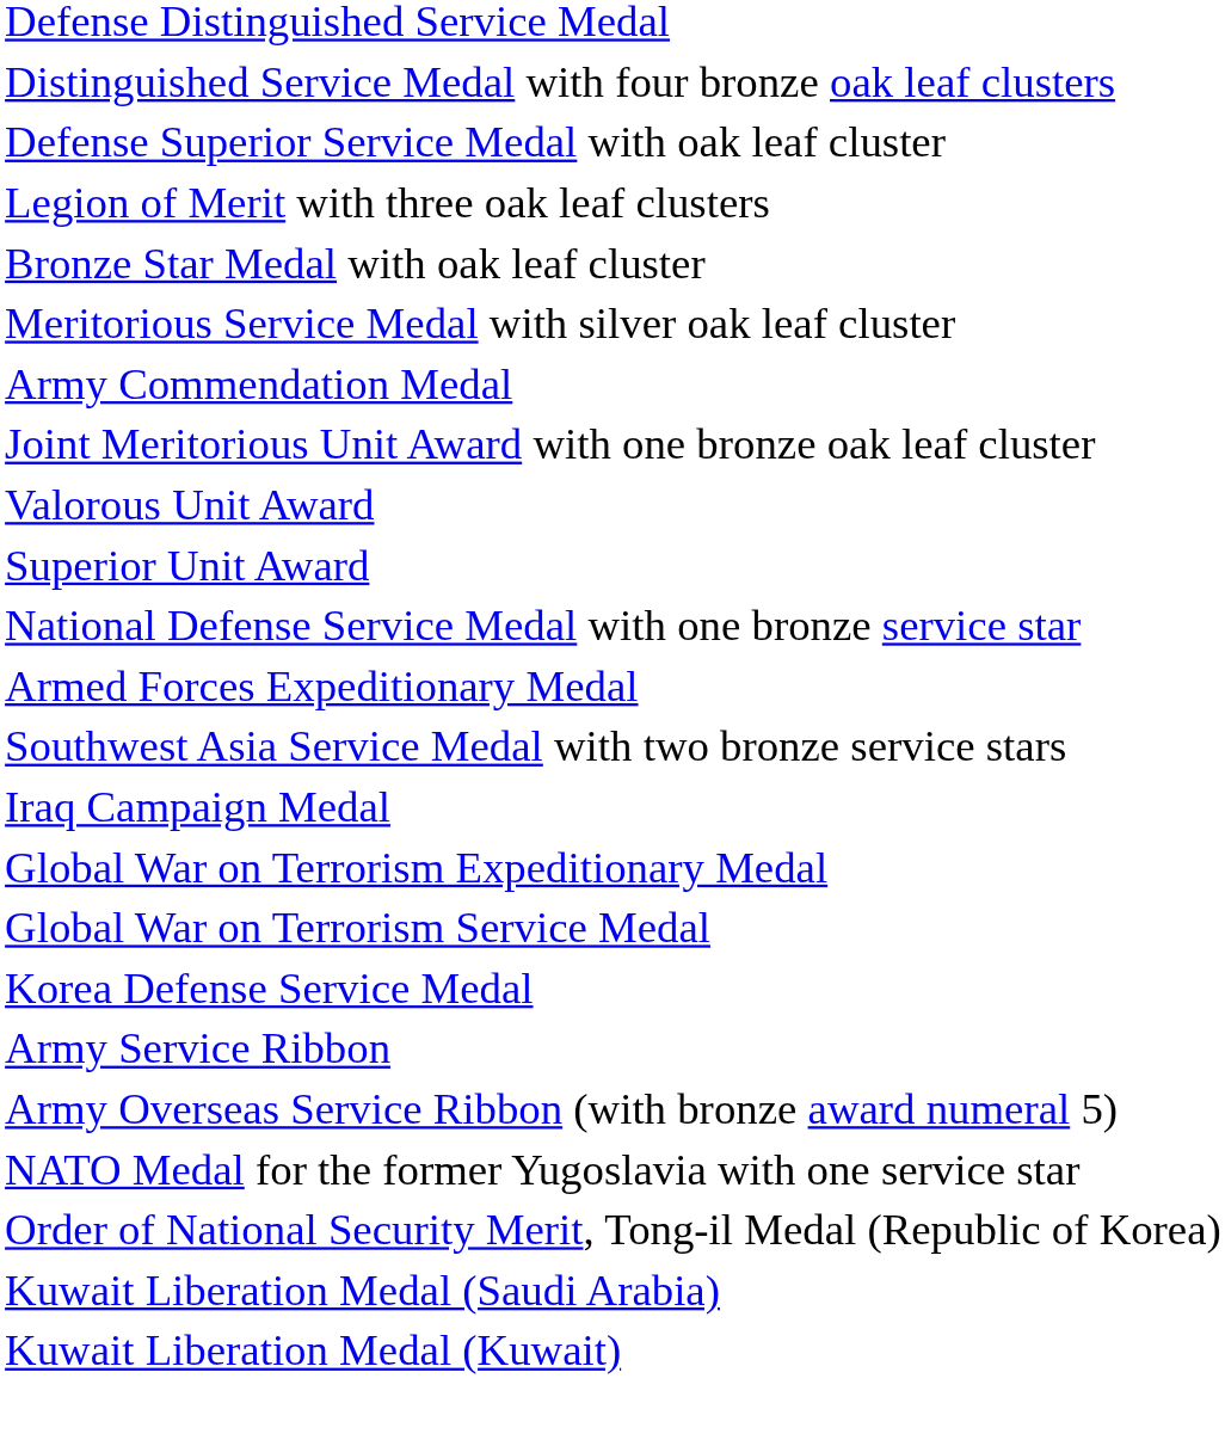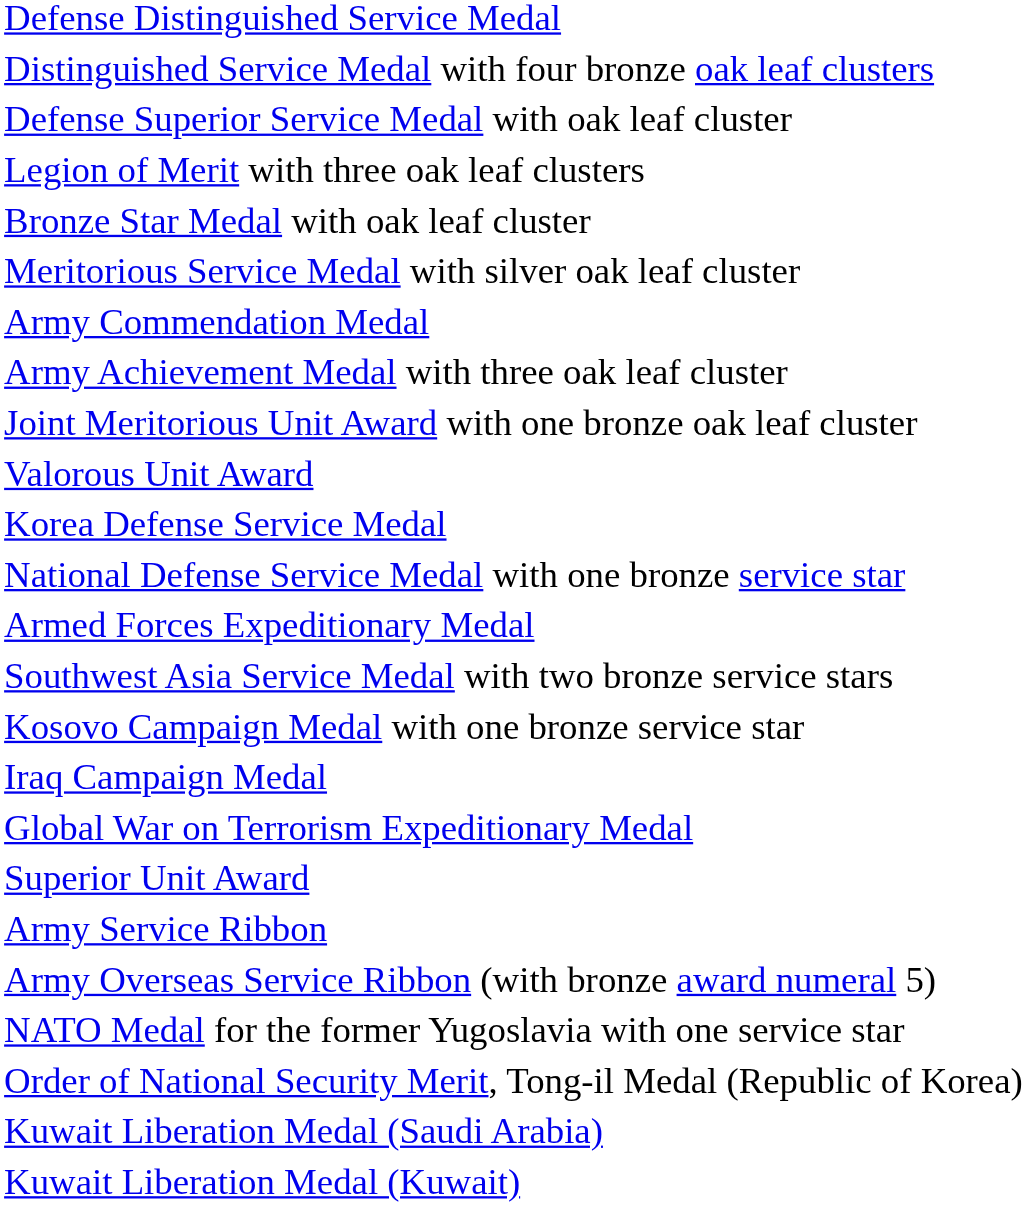 <table>
 <tr>
 <td></td>
 <td><a href='#'>Defense Distinguished Service Medal</a></td>
 </tr>
 <tr>
 <td></td>
 <td><a href='#'>Distinguished Service Medal</a> with four bronze <a href='#'>oak leaf clusters</a></td>
 </tr>
 <tr>
 <td></td>
 <td><a href='#'>Defense Superior Service Medal</a> with oak leaf cluster</td>
 </tr>
 <tr>
 <td></td>
 <td><a href='#'>Legion of Merit</a> with three oak leaf clusters</td>
 </tr>
 <tr>
 <td></td>
 <td><a href='#'>Bronze Star Medal</a> with oak leaf cluster</td>
 </tr>
 <tr>
 <td></td>
 <td><a href='#'>Meritorious Service Medal</a> with silver oak leaf cluster</td>
 </tr>
 <tr>
 <td></td>
 <td><a href='#'>Army Commendation Medal</a></td>
 </tr>
 <tr>
 <td></td>
+<td><a href='#'>Army Achievement Medal</a> with three oak leaf cluster</td>
+</tr>
+<tr>
+<td></td>
 <td><a href='#'>Joint Meritorious Unit Award</a> with one bronze oak leaf cluster</td>
 </tr>
 <tr>
 <td></td>
 <td><a href='#'>Valorous Unit Award</a></td>
 </tr>
 <tr>
 <td></td>
-<td><a href='#'>Superior Unit Award</a></td>
+<td><a href='#'>Korea Defense Service Medal</a></td>
 </tr>
 <tr>
 <td></td>
 <td><a href='#'>National Defense Service Medal</a> with one bronze <a href='#'>service star</a></td>
 </tr>
 <tr>
 <td></td>
 <td><a href='#'>Armed Forces Expeditionary Medal</a></td>
 </tr>
 <tr>
 <td></td>
 <td><a href='#'>Southwest Asia Service Medal</a> with two bronze service stars</td>
 </tr>
 <tr>
 <td></td>
+<td><a href='#'>Kosovo Campaign Medal</a> with one bronze service star</td>
+</tr>
+<tr>
+<td></td>
 <td><a href='#'>Iraq Campaign Medal</a></td>
 </tr>
 <tr>
 <td></td>
 <td><a href='#'>Global War on Terrorism Expeditionary Medal</a></td>
 </tr>
 <tr>
 <td></td>
-<td><a href='#'>Global War on Terrorism Service Medal</a></td>
-</tr>
-<tr>
-<td></td>
-<td><a href='#'>Korea Defense Service Medal</a></td>
+<td><a href='#'>Superior Unit Award</a></td>
 </tr>
 <tr>
 <td></td>
 <td><a href='#'>Army Service Ribbon</a></td>
 </tr>
 <tr>
 <td><span></span></td>
 <td><a href='#'>Army Overseas Service Ribbon</a> (with bronze <a href='#'>award numeral</a> 5)</td>
 </tr>
 <tr>
 <td></td>
 <td><a href='#'>NATO Medal</a> for the former Yugoslavia with one service star</td>
 </tr>
 <tr>
 <td></td>
 <td><a href='#'>Order of National Security Merit</a>, Tong-il Medal (Republic of Korea)</td>
 </tr>
 <tr>
 <td></td>
 <td><a href='#'>Kuwait Liberation Medal (Saudi Arabia)</a></td>
 </tr>
 <tr>
 <td></td>
 <td><a href='#'>Kuwait Liberation Medal (Kuwait)</a></td>
 </tr>
 </table>
